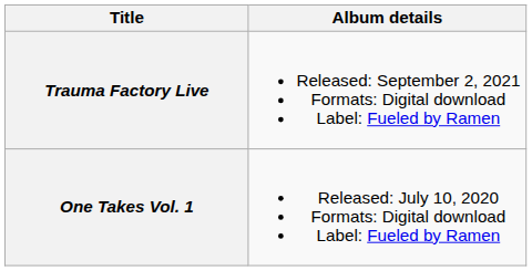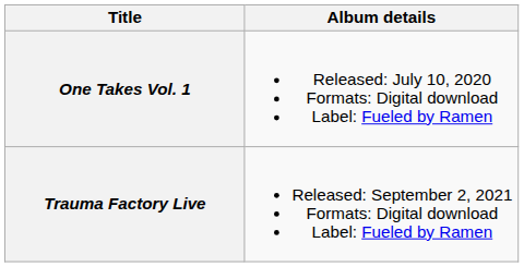 <table class="wikitable plainrowheaders" style="text-align:center;">
 <tr>
 <th scope="col" style="width:14em;">Title</th>
 <th scope="col" style="width:16em;">Album details</th>
 </tr>
 <tr>
+<th scope="row"><em>One Takes Vol. 1</em></th>
+<td><br><ul><li>Released: July 10, 2020</li><li>Formats: Digital download</li><li>Label: <a href='#'>Fueled by Ramen</a></li></ul></td>
+</tr>
+<tr>
 <th scope="row"><em>Trauma Factory Live</em></th>
 <td><br><ul><li>Released: September 2, 2021</li><li>Formats: Digital download</li><li>Label: <a href='#'>Fueled by Ramen</a></li></ul></td>
 </tr>
-<tr>
-<th scope="row"><em>One Takes Vol. 1</em></th>
-<td><br><ul><li>Released: July 10, 2020</li><li>Formats: Digital download</li><li>Label: <a href='#'>Fueled by Ramen</a></li></ul></td>
-</tr>
 </table>
